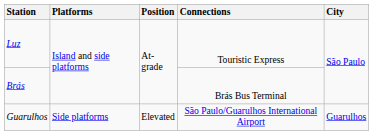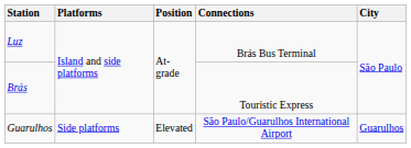 <table class="wikitable">
 <tr>
 <th style="text-align:left;">Station</th>
 <th style="text-align:left;">Platforms</th>
 <th style="text-align:left;">Position</th>
 <th style="text-align:left;">Connections</th>
 <th style="text-align:left;">City</th>
 </tr>
 <tr>
 <td style="text-align:left;"><em><a href='#'>Luz</a></em></td>
 <td rowspan="2" style="text-align:left;"><a href='#'>Island</a> and <a href='#'>side platforms</a></td>
 <td rowspan="2" style="text-align:left;">At-grade</td>
-<td style="text-align:center;"> <br> <br>   <br> Touristic Express</td>
+<td style="text-align:center;"> <br>    <br>  Brás Bus Terminal</td>
 <td rowspan="2" style="text-align:left;"><a href='#'>São Paulo</a></td>
 </tr>
 <tr>
 <td style="text-align:left;"><em><a href='#'>Brás</a></em></td>
-<td style="text-align:center;"> <br>    <br>  Brás Bus Terminal</td>
+<td style="text-align:center;"> <br> <br>   <br> Touristic Express</td>
 </tr>
 <tr>
 <td style="text-align:left;"><em>Guarulhos</em></td>
 <td style="text-align:left;"><a href='#'>Side platforms</a></td>
 <td style="text-align:left;">Elevated</td>
 <td style="text-align:center;"> <a href='#'>São Paulo/Guarulhos International Airport</a></td>
 <td style="text-align:left;"><a href='#'>Guarulhos</a></td>
 </tr>
 </table>
